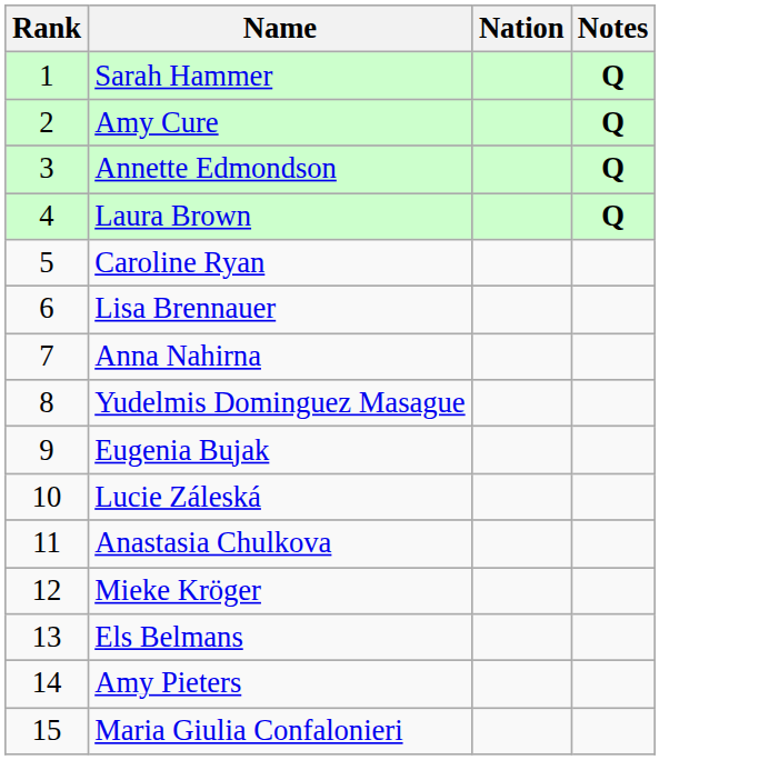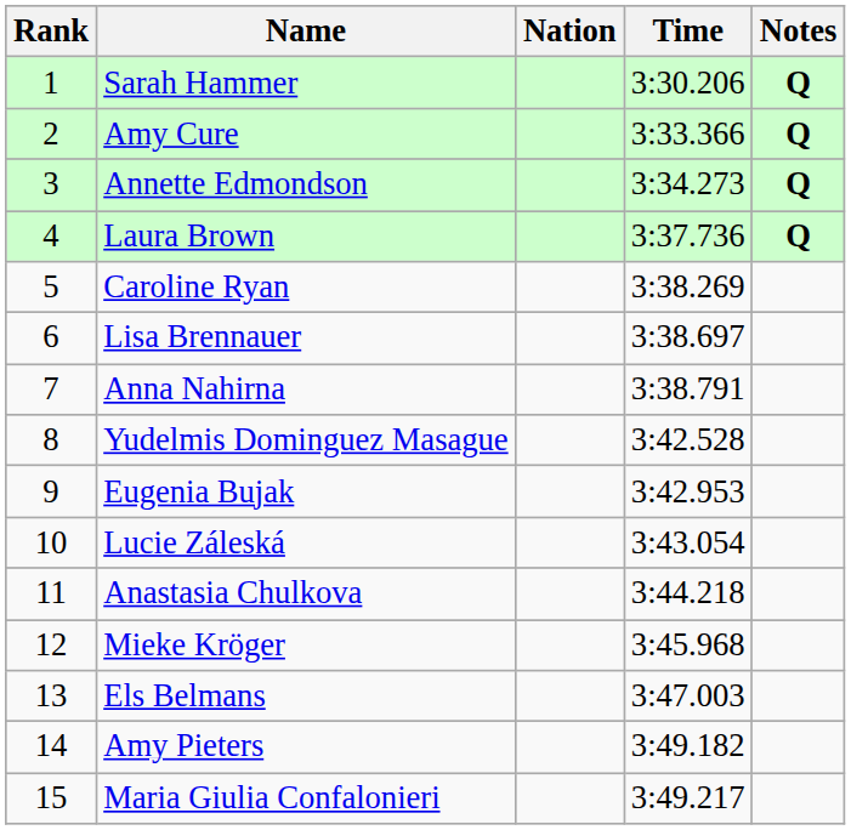 <table class="wikitable sortable" style="text-align:center">
 <tr>
 <th>Rank</th>
 <th>Name</th>
 <th>Nation</th>
+<th>Time</th>
 <th>Notes</th>
 </tr>
 <tr bgcolor=ccffcc>
 <td>1</td>
 <td align=left><a href='#'>Sarah Hammer</a></td>
 <td align=left></td>
+<td>3:30.206</td>
 <td><strong>Q</strong></td>
 </tr>
 <tr bgcolor=ccffcc>
 <td>2</td>
 <td align=left><a href='#'>Amy Cure</a></td>
 <td align=left></td>
+<td>3:33.366</td>
 <td><strong>Q</strong></td>
 </tr>
 <tr bgcolor=ccffcc>
 <td>3</td>
 <td align=left><a href='#'>Annette Edmondson</a></td>
 <td align=left></td>
+<td>3:34.273</td>
 <td><strong>Q</strong></td>
 </tr>
 <tr bgcolor=ccffcc>
 <td>4</td>
 <td align=left><a href='#'>Laura Brown</a></td>
 <td align=left></td>
+<td>3:37.736</td>
 <td><strong>Q</strong></td>
 </tr>
 <tr>
 <td>5</td>
 <td align=left><a href='#'>Caroline Ryan</a></td>
 <td align=left></td>
+<td>3:38.269</td>
 <td></td>
 </tr>
 <tr>
 <td>6</td>
 <td align=left><a href='#'>Lisa Brennauer</a></td>
 <td align=left></td>
+<td>3:38.697</td>
 <td></td>
 </tr>
 <tr>
 <td>7</td>
 <td align=left><a href='#'>Anna Nahirna</a></td>
 <td align=left></td>
+<td>3:38.791</td>
 <td></td>
 </tr>
 <tr>
 <td>8</td>
 <td align=left><a href='#'>Yudelmis Dominguez Masague</a></td>
 <td align=left></td>
+<td>3:42.528</td>
 <td></td>
 </tr>
 <tr>
 <td>9</td>
 <td align=left><a href='#'>Eugenia Bujak</a></td>
 <td align=left></td>
+<td>3:42.953</td>
 <td></td>
 </tr>
 <tr>
 <td>10</td>
 <td align=left><a href='#'>Lucie Záleská</a></td>
 <td align=left></td>
+<td>3:43.054</td>
 <td></td>
 </tr>
 <tr>
 <td>11</td>
 <td align=left><a href='#'>Anastasia Chulkova</a></td>
 <td align=left></td>
+<td>3:44.218</td>
 <td></td>
 </tr>
 <tr>
 <td>12</td>
 <td align=left><a href='#'>Mieke Kröger </a></td>
 <td align=left></td>
+<td>3:45.968</td>
 <td></td>
 </tr>
 <tr>
 <td>13</td>
 <td align=left><a href='#'>Els Belmans</a></td>
 <td align=left></td>
+<td>3:47.003</td>
 <td></td>
 </tr>
 <tr>
 <td>14</td>
 <td align=left><a href='#'>Amy Pieters</a></td>
 <td align=left></td>
+<td>3:49.182</td>
 <td></td>
 </tr>
 <tr>
 <td>15</td>
 <td align=left><a href='#'>Maria Giulia Confalonieri</a></td>
 <td align=left></td>
+<td>3:49.217</td>
 <td></td>
 </tr>
 </table>
